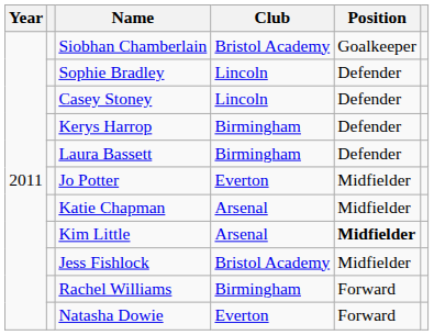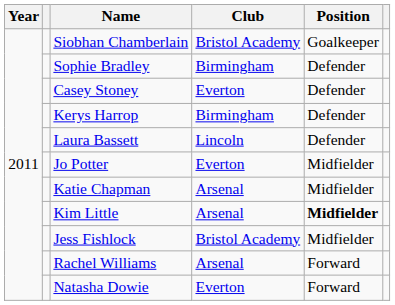 <table class="wikitable sortable">
 <tr>
 <th scope=col>Year</th>
 <th scope=col></th>
 <th scope=col>Name</th>
 <th scope=col>Club</th>
 <th scope=col>Position</th>
 <th scope=col class=unsortable></th>
 </tr>
 <tr>
 <td rowspan="11"; align="center">2011</td>
 <td></td>
 <td><a href='#'>Siobhan Chamberlain</a></td>
 <td><a href='#'>Bristol Academy</a></td>
 <td>Goalkeeper</td>
 <td align="center"></td>
 </tr>
 <tr>
 <td></td>
 <td><a href='#'>Sophie Bradley</a></td>
-<td><a href='#'>Lincoln</a></td>
+<td><a href='#'>Birmingham</a></td>
 <td>Defender</td>
 <td align="center"></td>
 </tr>
 <tr>
 <td></td>
 <td><a href='#'>Casey Stoney</a></td>
-<td><a href='#'>Lincoln</a></td>
+<td><a href='#'>Everton</a></td>
 <td>Defender</td>
 <td align="center"></td>
 </tr>
 <tr>
 <td></td>
 <td><a href='#'>Kerys Harrop</a></td>
 <td><a href='#'>Birmingham</a></td>
 <td>Defender</td>
 <td align="center"></td>
 </tr>
 <tr>
 <td></td>
 <td><a href='#'>Laura Bassett</a></td>
-<td><a href='#'>Birmingham</a></td>
+<td><a href='#'>Lincoln</a></td>
 <td>Defender</td>
 <td align="center"></td>
 </tr>
 <tr>
 <td></td>
 <td><a href='#'>Jo Potter</a></td>
 <td><a href='#'>Everton</a></td>
 <td>Midfielder</td>
 <td align="center"></td>
 </tr>
 <tr>
 <td></td>
 <td><a href='#'>Katie Chapman</a></td>
 <td><a href='#'>Arsenal</a></td>
 <td>Midfielder</td>
 <td align="center"></td>
 </tr>
 <tr>
 <td></td>
 <td><a href='#'>Kim Little</a></td>
 <td><a href='#'>Arsenal</a></td>
 <td><strong>Midfielder</strong></td>
 <td align="center"></td>
 </tr>
 <tr>
 <td></td>
 <td><a href='#'>Jess Fishlock</a></td>
 <td><a href='#'>Bristol Academy</a></td>
 <td>Midfielder</td>
 <td align="center"></td>
 </tr>
 <tr>
 <td></td>
 <td><a href='#'>Rachel Williams</a></td>
-<td><a href='#'>Birmingham</a></td>
+<td><a href='#'>Arsenal</a></td>
 <td>Forward</td>
 <td align="center"></td>
 </tr>
 <tr>
 <td></td>
 <td><a href='#'>Natasha Dowie</a></td>
 <td><a href='#'>Everton</a></td>
 <td>Forward</td>
 <td align="center"></td>
 </tr>
 </table>
